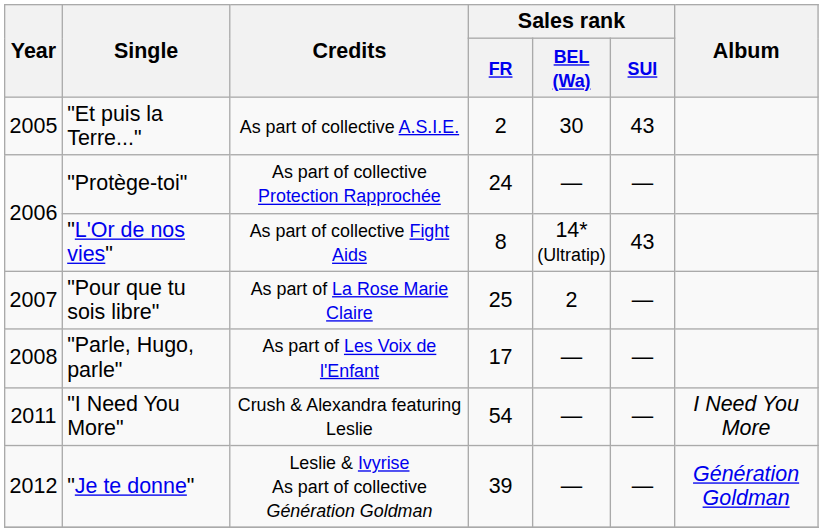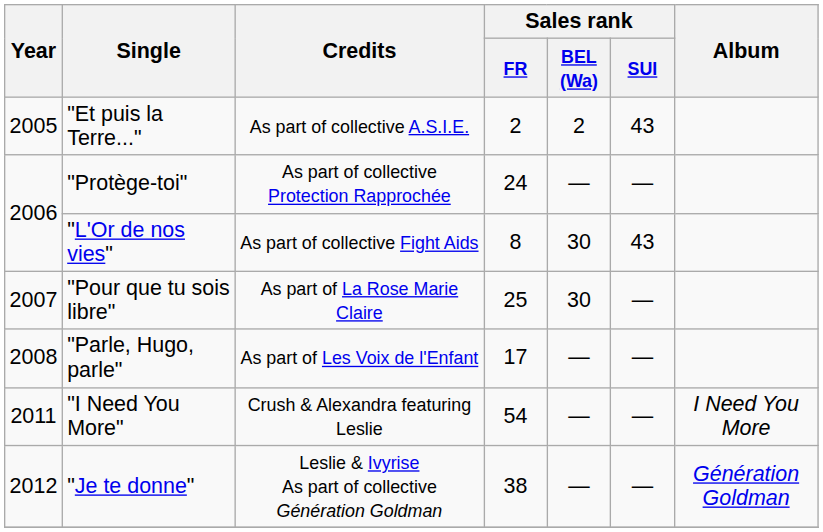 <table class="wikitable" style="text-align:center;">
 <tr>
 <th rowspan="2">Year</th>
 <th rowspan="2">Single</th>
 <th rowspan="2">Credits</th>
 <th colspan="3">Sales rank</th>
 <th rowspan="2" width="100">Album</th>
 </tr>
 <tr>
 <th width="40"><small><a href='#'>FR</a></small></th>
 <th width="40"><small><a href='#'>BEL <br>(Wa)</a></small></th>
 <th width="40"><small><a href='#'>SUI</a></small></th>
 </tr>
 <tr>
 <td>2005</td>
 <td align="left">"Et puis la Terre..."</td>
 <td align="center"><small>As part of collective <a href='#'>A.S.I.E.</a></small></td>
 <td>2</td>
-<td>30</td>
+<td>2</td>
 <td>43</td>
 <td></td>
 </tr>
 <tr>
 <td rowspan="2">2006</td>
 <td align="left">"Protège-toi"</td>
 <td align="center"><small>As part of collective <a href='#'>Protection Rapprochée</a></small></td>
 <td>24</td>
 <td>—</td>
 <td>—</td>
 <td></td>
 </tr>
 <tr>
 <td align="left">"<a href='#'>L'Or de nos vies</a>"</td>
 <td align="center"><small>As part of collective <a href='#'>Fight Aids</a></small></td>
 <td>8</td>
-<td>14*<br><small>(Ultratip)</small></td>
+<td>30</td>
 <td>43</td>
 <td></td>
 </tr>
 <tr>
 <td>2007</td>
 <td align="left">"Pour que tu sois libre"</td>
 <td align="center"><small>As part of <a href='#'>La Rose Marie Claire</a></small></td>
 <td>25</td>
-<td>2</td>
+<td>30</td>
 <td>—</td>
 <td></td>
 </tr>
 <tr>
 <td>2008</td>
 <td align="left">"Parle, Hugo, parle"</td>
 <td align="center"><small>As part of <a href='#'>Les Voix de l'Enfant</a></small></td>
 <td>17</td>
 <td>—</td>
 <td>—</td>
 <td></td>
 </tr>
 <tr>
 <td rowspan="1">2011</td>
 <td align="left">"I Need You More"</td>
 <td align="center"><small>Crush & Alexandra featuring Leslie</small></td>
 <td>54</td>
 <td>—</td>
 <td>—</td>
 <td rowspan="1"><em>I Need You More</em></td>
 </tr>
 <tr>
 <td rowspan="1">2012</td>
 <td align="left">"<a href='#'>Je te donne</a>"</td>
 <td align="center"><small>Leslie & <a href='#'>Ivyrise</a><br>As part of collective <em>Génération Goldman</em></small></td>
-<td>39</td>
+<td>38</td>
 <td>—</td>
 <td>—</td>
 <td rowspan="1"><em><a href='#'>Génération Goldman</a></em></td>
 </tr>
 <tr>
 </tr>
 </table>
